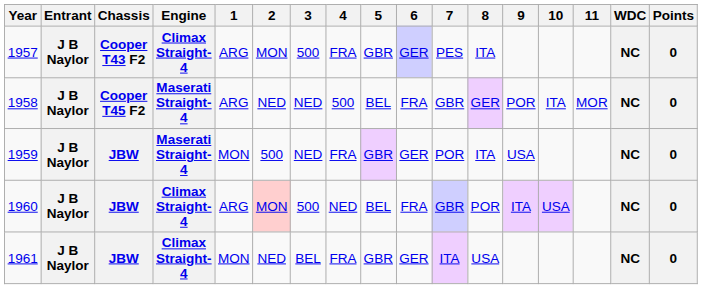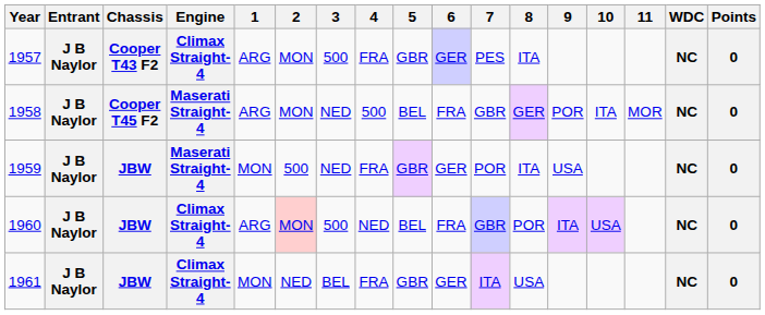 <table class="wikitable" style="text-align:center; font-size:90%">
 <tr>
 <th>Year</th>
 <th>Entrant</th>
 <th>Chassis</th>
 <th>Engine</th>
 <th>1</th>
 <th>2</th>
 <th>3</th>
 <th>4</th>
 <th>5</th>
 <th>6</th>
 <th>7</th>
 <th>8</th>
 <th>9</th>
 <th>10</th>
 <th>11</th>
 <th>WDC</th>
 <th>Points</th>
 </tr>
 <tr>
 <td><a href='#'>1957</a></td>
 <th>J B Naylor</th>
 <th><a href='#'>Cooper</a> <a href='#'>T43</a> F2</th>
 <th><a href='#'>Climax</a> <a href='#'>Straight-4</a></th>
 <td><a href='#'>ARG</a></td>
 <td><a href='#'>MON</a></td>
 <td><a href='#'>500</a></td>
 <td><a href='#'>FRA</a></td>
 <td><a href='#'>GBR</a></td>
 <td style="background:#CFCFFF;"><a href='#'>GER</a><br></td>
 <td><a href='#'>PES</a></td>
 <td><a href='#'>ITA</a></td>
 <td></td>
 <td></td>
 <td></td>
 <th>NC</th>
 <th>0</th>
 </tr>
 <tr>
 <td><a href='#'>1958</a></td>
 <th>J B Naylor</th>
 <th><a href='#'>Cooper</a> <a href='#'>T45</a> F2</th>
 <th><a href='#'>Maserati</a> <a href='#'>Straight-4</a></th>
 <td><a href='#'>ARG</a></td>
-<td><a href='#'>NED</a></td>
+<td><a href='#'>MON</a></td>
 <td><a href='#'>NED</a></td>
 <td><a href='#'>500</a></td>
 <td><a href='#'>BEL</a></td>
 <td><a href='#'>FRA</a></td>
 <td><a href='#'>GBR</a></td>
 <td style="background:#EFCFFF;"><a href='#'>GER</a><br></td>
 <td><a href='#'>POR</a></td>
 <td><a href='#'>ITA</a></td>
 <td><a href='#'>MOR</a></td>
 <th>NC</th>
 <th>0</th>
 </tr>
 <tr>
 <td><a href='#'>1959</a></td>
 <th>J B Naylor</th>
 <th><a href='#'>JBW</a></th>
 <th><a href='#'>Maserati</a> <a href='#'>Straight-4</a></th>
 <td><a href='#'>MON</a></td>
 <td><a href='#'>500</a></td>
 <td><a href='#'>NED</a></td>
 <td><a href='#'>FRA</a></td>
 <td style="background:#EFCFFF;"><a href='#'>GBR</a><br></td>
 <td><a href='#'>GER</a></td>
 <td><a href='#'>POR</a></td>
 <td><a href='#'>ITA</a></td>
 <td><a href='#'>USA</a></td>
 <td></td>
 <td></td>
 <th>NC</th>
 <th>0</th>
 </tr>
 <tr>
 <td><a href='#'>1960</a></td>
 <th>J B Naylor</th>
 <th><a href='#'>JBW</a></th>
 <th><a href='#'>Climax</a> <a href='#'>Straight-4</a></th>
 <td><a href='#'>ARG</a></td>
 <td style="background:#FFCFCF;"><a href='#'>MON</a><br></td>
 <td><a href='#'>500</a></td>
 <td><a href='#'>NED</a></td>
 <td><a href='#'>BEL</a></td>
 <td><a href='#'>FRA</a></td>
 <td style="background:#CFCFFF;"><a href='#'>GBR</a><br></td>
 <td><a href='#'>POR</a></td>
 <td style="background:#EFCFFF;"><a href='#'>ITA</a><br></td>
 <td style="background:#EFCFFF;"><a href='#'>USA</a><br></td>
 <td></td>
 <th>NC</th>
 <th>0</th>
 </tr>
 <tr>
 <td><a href='#'>1961</a></td>
 <th>J B Naylor</th>
 <th><a href='#'>JBW</a></th>
 <th><a href='#'>Climax</a> <a href='#'>Straight-4</a></th>
 <td><a href='#'>MON</a></td>
 <td><a href='#'>NED</a></td>
 <td><a href='#'>BEL</a></td>
 <td><a href='#'>FRA</a><br></td>
 <td><a href='#'>GBR</a></td>
 <td><a href='#'>GER</a></td>
 <td style="background:#EFCFFF;"><a href='#'>ITA</a><br></td>
 <td><a href='#'>USA</a></td>
 <td></td>
 <td></td>
 <td></td>
 <th>NC</th>
 <th>0</th>
 </tr>
 </table>
